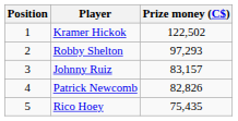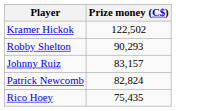 <table class=wikitable>
 <tr>
-<th>Position</th>
 <th>Player</th>
 <th>Prize money (<a href='#'>C$</a>)</th>
 </tr>
 <tr>
-<td align=center>1</td>
 <td> <a href='#'>Kramer Hickok</a></td>
 <td align=center>122,502</td>
 </tr>
 <tr>
-<td align=center>2</td>
 <td> <a href='#'>Robby Shelton</a></td>
-<td align=center>97,293</td>
+<td align=center>90,293</td>
 </tr>
 <tr>
-<td align=center>3</td>
 <td> <a href='#'>Johnny Ruiz</a></td>
 <td align=center>83,157</td>
 </tr>
 <tr>
-<td align=center>4</td>
 <td> <a href='#'>Patrick Newcomb</a></td>
-<td align=center>82,826</td>
+<td align=center>82,824</td>
 </tr>
 <tr>
-<td align=center>5</td>
 <td> <a href='#'>Rico Hoey</a></td>
 <td align=center>75,435</td>
 </tr>
 </table>
